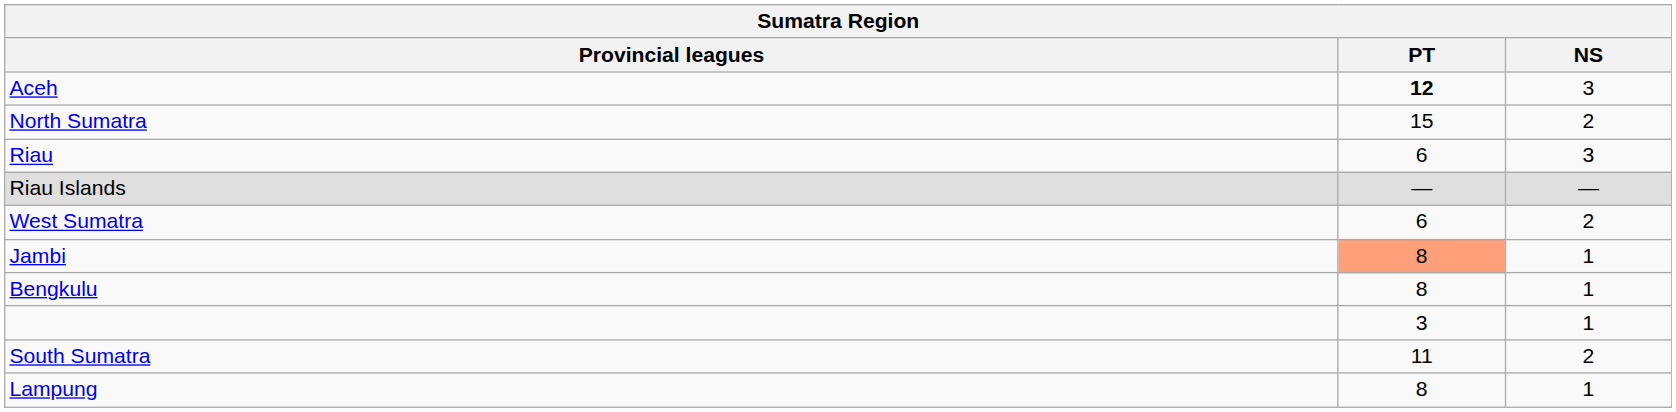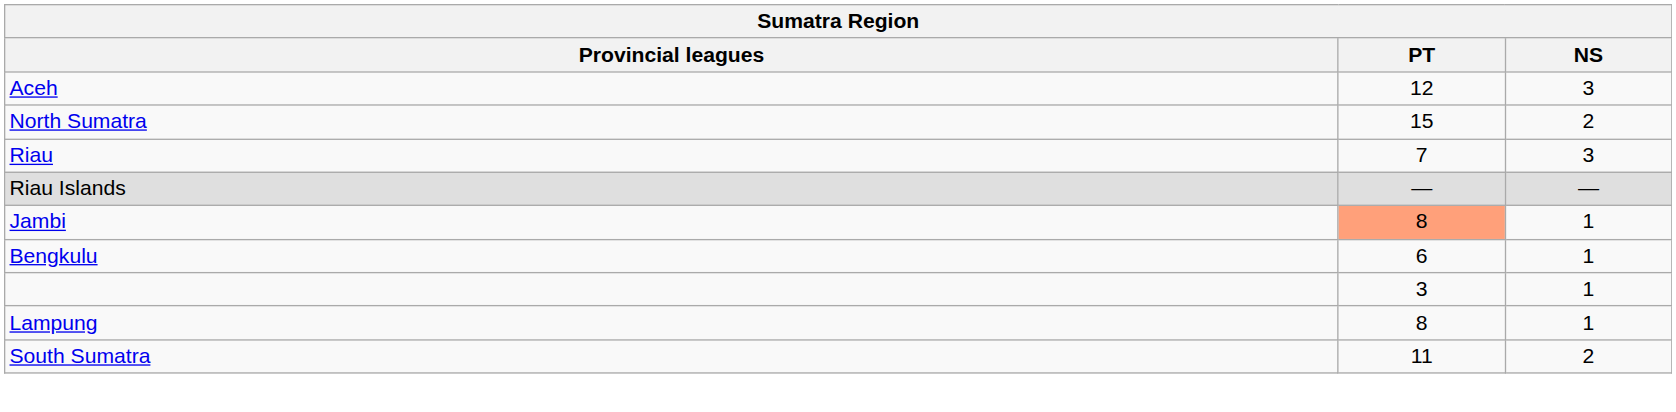 <table class="wikitable sortable" style="width:100%;">
 <tr>
 <th colspan="3"><strong>Sumatra Region</strong></th>
 </tr>
 <tr>
 <th style="width:80%;">Provincial leagues</th>
 <th style="width:10%;">PT</th>
 <th style="width:10%;">NS</th>
 </tr>
 <tr>
 <td> <a href='#'>Aceh</a></td>
-<td align=center><strong>12</strong></td>
+<td align=center>12</td>
 <td align=center>3</td>
 </tr>
 <tr>
 <td> <a href='#'>North Sumatra</a></td>
 <td align=center>15</td>
 <td align=center>2</td>
 </tr>
 <tr>
 <td> <a href='#'>Riau</a></td>
-<td align=center>6</td>
+<td align=center>7</td>
 <td align=center>3</td>
 </tr>
 <tr bgcolor="#DFDFDF">
 <td> Riau Islands</td>
 <td align=center>—</td>
 <td align=center>—</td>
 </tr>
 <tr>
-<td> <a href='#'>West Sumatra</a></td>
-<td align=center>6</td>
-<td align=center>2</td>
-</tr>
-<tr>
 <td> <a href='#'>Jambi</a></td>
 <td align=center style="background: lightsalmon;">8</td>
 <td align=center>1</td>
 </tr>
 <tr>
 <td> <a href='#'>Bengkulu</a></td>
-<td align=center>8</td>
+<td align=center>6</td>
 <td align=center>1</td>
 </tr>
 <tr>
 <td></td>
 <td align=center>3</td>
 <td align=center>1</td>
 </tr>
 <tr>
+<td> <a href='#'>Lampung</a></td>
+<td align=center>8</td>
+<td align=center>1</td>
+</tr>
+<tr>
 <td> <a href='#'>South Sumatra</a></td>
 <td align=center>11</td>
 <td align=center>2</td>
 </tr>
-<tr>
-<td> <a href='#'>Lampung</a></td>
-<td align=center>8</td>
-<td align=center>1</td>
-</tr>
 </table>
